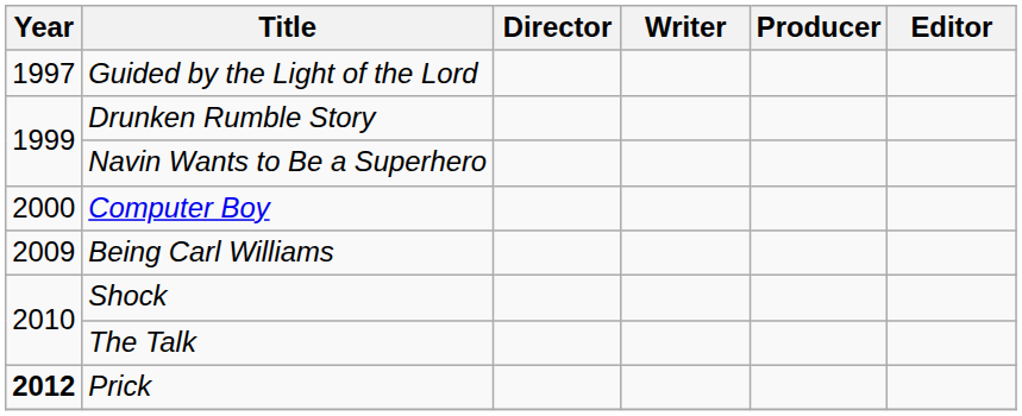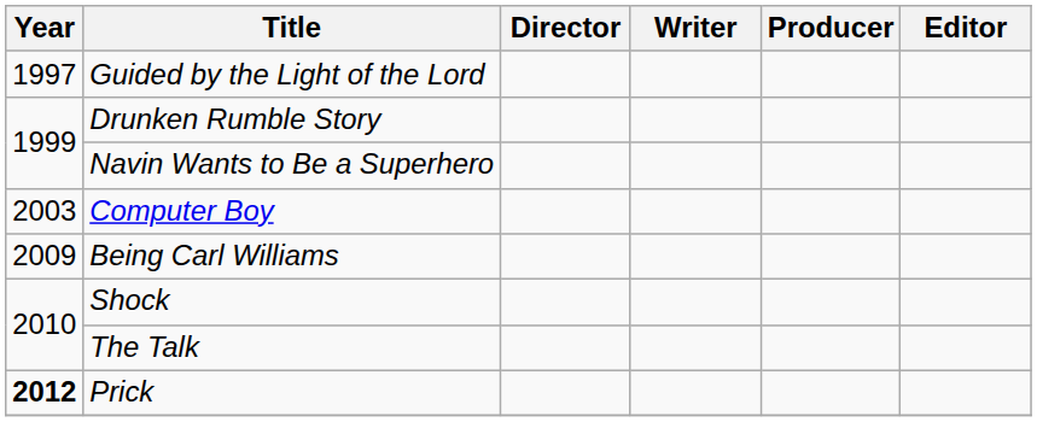 <table class="wikitable">
 <tr>
 <th>Year</th>
 <th>Title</th>
 <th width=65>Director</th>
 <th width=65>Writer</th>
 <th width=65>Producer</th>
 <th width=65>Editor</th>
 </tr>
 <tr>
 <td>1997</td>
 <td><em>Guided by the Light of the Lord</em></td>
 <td></td>
 <td></td>
 <td></td>
 <td></td>
 </tr>
 <tr>
 <td rowspan=2>1999</td>
 <td><em>Drunken Rumble Story</em></td>
 <td></td>
 <td></td>
 <td></td>
 <td></td>
 </tr>
 <tr>
 <td><em>Navin Wants to Be a Superhero</em></td>
 <td></td>
 <td></td>
 <td></td>
 <td></td>
 </tr>
 <tr>
-<td>2000</td>
+<td>2003</td>
 <td><em><a href='#'>Computer Boy</a></em></td>
 <td></td>
 <td></td>
 <td></td>
 <td></td>
 </tr>
 <tr>
 <td>2009</td>
 <td><em>Being Carl Williams</em></td>
 <td></td>
 <td></td>
 <td></td>
 <td></td>
 </tr>
 <tr>
 <td rowspan=2>2010</td>
 <td><em>Shock</em></td>
 <td></td>
 <td></td>
 <td></td>
 <td></td>
 </tr>
 <tr>
 <td><em>The Talk</em></td>
 <td></td>
 <td></td>
 <td></td>
 <td></td>
 </tr>
 <tr>
 <td><strong>2012</strong></td>
 <td><em>Prick</em></td>
 <td></td>
 <td></td>
 <td></td>
 <td></td>
 </tr>
 <tr>
 </tr>
 </table>
